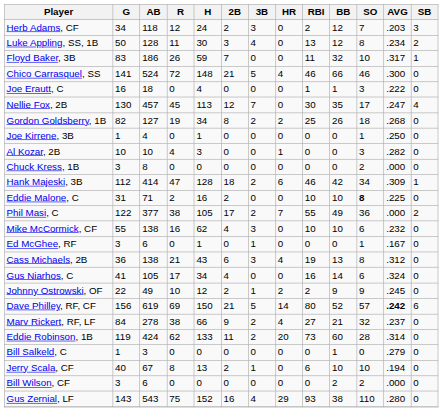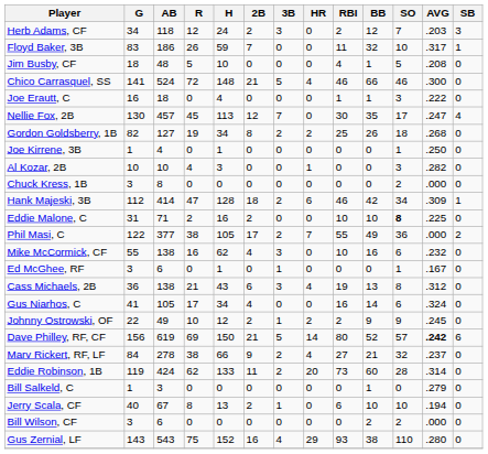 <table class="wikitable sortable">
 <tr>
 <th width="24%">Player</th>
 <th width="6%">G</th>
 <th width="6%">AB</th>
 <th width="6%">R</th>
 <th width="6%">H</th>
 <th width="6%">2B</th>
 <th width="6%">3B</th>
 <th width="6%">HR</th>
 <th width="6%">RBI</th>
 <th width="6%">BB</th>
 <th width="6%">SO</th>
 <th width="6%">AVG</th>
 <th width="6%">SB</th>
 </tr>
 <tr>
 <td><a href='#'>Herb Adams</a>, CF</td>
 <td>34</td>
 <td>118</td>
 <td>12</td>
 <td>24</td>
 <td>2</td>
 <td>3</td>
 <td>0</td>
 <td>2</td>
 <td>12</td>
 <td>7</td>
 <td>.203</td>
 <td>3</td>
 </tr>
 <tr>
-<td><a href='#'>Luke Appling</a>, SS, 1B</td>
-<td>50</td>
-<td>128</td>
-<td>11</td>
-<td>30</td>
-<td>3</td>
-<td>4</td>
-<td>0</td>
-<td>13</td>
-<td>12</td>
-<td>8</td>
-<td>.234</td>
-<td>2</td>
-</tr>
-<tr>
 <td><a href='#'>Floyd Baker</a>, 3B</td>
 <td>83</td>
 <td>186</td>
 <td>26</td>
 <td>59</td>
 <td>7</td>
 <td>0</td>
 <td>0</td>
 <td>11</td>
 <td>32</td>
 <td>10</td>
 <td>.317</td>
 <td>1</td>
+</tr>
+<tr>
+<td><a href='#'>Jim Busby</a>, CF</td>
+<td>18</td>
+<td>48</td>
+<td>5</td>
+<td>10</td>
+<td>0</td>
+<td>0</td>
+<td>0</td>
+<td>4</td>
+<td>1</td>
+<td>5</td>
+<td>.208</td>
+<td>0</td>
 </tr>
 <tr>
 <td><a href='#'>Chico Carrasquel</a>, SS</td>
 <td>141</td>
 <td>524</td>
 <td>72</td>
 <td>148</td>
 <td>21</td>
 <td>5</td>
 <td>4</td>
 <td>46</td>
 <td>66</td>
 <td>46</td>
 <td>.300</td>
 <td>0</td>
 </tr>
 <tr>
 <td><a href='#'>Joe Erautt</a>, C</td>
 <td>16</td>
 <td>18</td>
 <td>0</td>
 <td>4</td>
 <td>0</td>
 <td>0</td>
 <td>0</td>
 <td>1</td>
 <td>1</td>
 <td>3</td>
 <td>.222</td>
 <td>0</td>
 </tr>
 <tr>
 <td><a href='#'>Nellie Fox</a>, 2B</td>
 <td>130</td>
 <td>457</td>
 <td>45</td>
 <td>113</td>
 <td>12</td>
 <td>7</td>
 <td>0</td>
 <td>30</td>
 <td>35</td>
 <td>17</td>
 <td>.247</td>
 <td>4</td>
 </tr>
 <tr>
 <td><a href='#'>Gordon Goldsberry</a>, 1B</td>
 <td>82</td>
 <td>127</td>
 <td>19</td>
 <td>34</td>
 <td>8</td>
 <td>2</td>
 <td>2</td>
 <td>25</td>
 <td>26</td>
 <td>18</td>
 <td>.268</td>
 <td>0</td>
 </tr>
 <tr>
 <td><a href='#'>Joe Kirrene</a>, 3B</td>
 <td>1</td>
 <td>4</td>
 <td>0</td>
 <td>1</td>
 <td>0</td>
 <td>0</td>
 <td>0</td>
 <td>0</td>
 <td>0</td>
 <td>1</td>
 <td>.250</td>
 <td>0</td>
 </tr>
 <tr>
 <td><a href='#'>Al Kozar</a>, 2B</td>
 <td>10</td>
 <td>10</td>
 <td>4</td>
 <td>3</td>
 <td>0</td>
 <td>0</td>
 <td>1</td>
 <td>0</td>
 <td>0</td>
 <td>3</td>
 <td>.282</td>
 <td>0</td>
 </tr>
 <tr>
 <td><a href='#'>Chuck Kress</a>, 1B</td>
 <td>3</td>
 <td>8</td>
 <td>0</td>
 <td>0</td>
 <td>0</td>
 <td>0</td>
 <td>0</td>
 <td>0</td>
 <td>0</td>
 <td>2</td>
 <td>.000</td>
 <td>0</td>
 </tr>
 <tr>
 <td><a href='#'>Hank Majeski</a>, 3B</td>
 <td>112</td>
 <td>414</td>
 <td>47</td>
 <td>128</td>
 <td>18</td>
 <td>2</td>
 <td>6</td>
 <td>46</td>
 <td>42</td>
 <td>34</td>
 <td>.309</td>
 <td>1</td>
 </tr>
 <tr>
 <td><a href='#'>Eddie Malone</a>, C</td>
 <td>31</td>
 <td>71</td>
 <td>2</td>
 <td>16</td>
 <td>2</td>
 <td>0</td>
 <td>0</td>
 <td>10</td>
 <td>10</td>
 <td><strong>8</strong></td>
 <td>.225</td>
 <td>0</td>
 </tr>
 <tr>
 <td><a href='#'>Phil Masi</a>, C</td>
 <td>122</td>
 <td>377</td>
 <td>38</td>
 <td>105</td>
 <td>17</td>
 <td>2</td>
 <td>7</td>
 <td>55</td>
 <td>49</td>
 <td>36</td>
 <td>.000</td>
 <td>2</td>
 </tr>
 <tr>
 <td><a href='#'>Mike McCormick</a>, CF</td>
 <td>55</td>
 <td>138</td>
 <td>16</td>
 <td>62</td>
 <td>4</td>
 <td>3</td>
 <td>0</td>
 <td>10</td>
-<td>10</td>
+<td>16</td>
 <td>6</td>
 <td>.232</td>
 <td>0</td>
 </tr>
 <tr>
 <td><a href='#'>Ed McGhee</a>, RF</td>
 <td>3</td>
 <td>6</td>
 <td>0</td>
 <td>1</td>
 <td>0</td>
 <td>1</td>
 <td>0</td>
 <td>0</td>
 <td>0</td>
 <td>1</td>
 <td>.167</td>
 <td>0</td>
 </tr>
 <tr>
 <td><a href='#'>Cass Michaels</a>, 2B</td>
 <td>36</td>
 <td>138</td>
 <td>21</td>
 <td>43</td>
 <td>6</td>
 <td>3</td>
 <td>4</td>
 <td>19</td>
 <td>13</td>
 <td>8</td>
 <td>.312</td>
 <td>0</td>
 </tr>
 <tr>
 <td><a href='#'>Gus Niarhos</a>, C</td>
 <td>41</td>
 <td>105</td>
 <td>17</td>
 <td>34</td>
 <td>4</td>
 <td>0</td>
 <td>0</td>
 <td>16</td>
 <td>14</td>
 <td>6</td>
 <td>.324</td>
 <td>0</td>
 </tr>
 <tr>
 <td><a href='#'>Johnny Ostrowski</a>, OF</td>
 <td>22</td>
 <td>49</td>
 <td>10</td>
 <td>12</td>
 <td>2</td>
 <td>1</td>
 <td>2</td>
 <td>2</td>
 <td>9</td>
 <td>9</td>
 <td>.245</td>
 <td>0</td>
 </tr>
 <tr>
 <td><a href='#'>Dave Philley</a>, RF, CF</td>
 <td>156</td>
 <td>619</td>
 <td>69</td>
 <td>150</td>
 <td>21</td>
 <td>5</td>
 <td>14</td>
 <td>80</td>
 <td>52</td>
 <td>57</td>
 <td><strong>.242</strong></td>
 <td>6</td>
 </tr>
 <tr>
 <td><a href='#'>Marv Rickert</a>, RF, LF</td>
 <td>84</td>
 <td>278</td>
 <td>38</td>
 <td>66</td>
 <td>9</td>
 <td>2</td>
 <td>4</td>
 <td>27</td>
 <td>21</td>
 <td>32</td>
 <td>.237</td>
 <td>0</td>
 </tr>
 <tr>
 <td><a href='#'>Eddie Robinson</a>, 1B</td>
 <td>119</td>
 <td>424</td>
 <td>62</td>
 <td>133</td>
 <td>11</td>
 <td>2</td>
 <td>20</td>
 <td>73</td>
 <td>60</td>
 <td>28</td>
 <td>.314</td>
 <td>0</td>
 </tr>
 <tr>
 <td><a href='#'>Bill Salkeld</a>, C</td>
 <td>1</td>
 <td>3</td>
 <td>0</td>
 <td>0</td>
 <td>0</td>
 <td>0</td>
 <td>0</td>
 <td>0</td>
 <td>1</td>
 <td>0</td>
 <td>.279</td>
 <td>0</td>
 </tr>
 <tr>
 <td><a href='#'>Jerry Scala</a>, CF</td>
 <td>40</td>
 <td>67</td>
 <td>8</td>
 <td>13</td>
 <td>2</td>
 <td>1</td>
 <td>0</td>
 <td>6</td>
 <td>10</td>
 <td>10</td>
 <td>.194</td>
 <td>0</td>
 </tr>
 <tr>
 <td><a href='#'>Bill Wilson</a>, CF</td>
 <td>3</td>
 <td>6</td>
 <td>0</td>
 <td>0</td>
 <td>0</td>
 <td>0</td>
 <td>0</td>
 <td>0</td>
 <td>2</td>
 <td>2</td>
 <td>.000</td>
 <td>0</td>
 </tr>
 <tr>
 <td><a href='#'>Gus Zernial</a>, LF</td>
 <td>143</td>
 <td>543</td>
 <td>75</td>
 <td>152</td>
 <td>16</td>
 <td>4</td>
 <td>29</td>
 <td>93</td>
 <td>38</td>
 <td>110</td>
 <td>.280</td>
 <td>0</td>
 </tr>
 <tr>
 </tr>
 </table>
